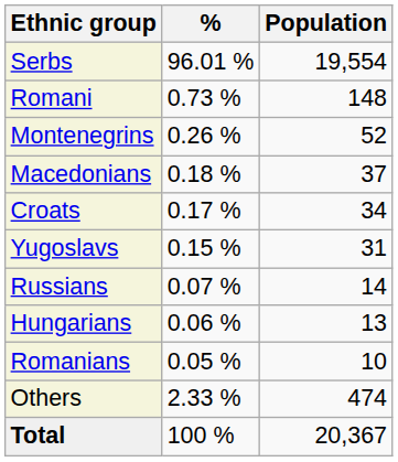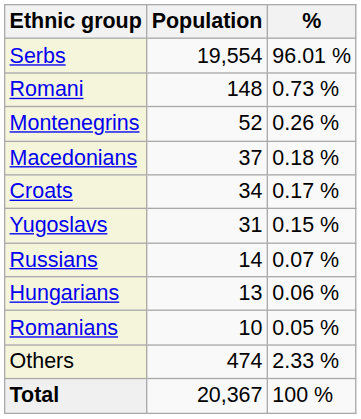 <table class="wikitable">
 <tr>
 <th>Ethnic group</th>
+<th>Population</th>
 <th>%</th>
-<th>Population</th>
 </tr>
 <tr>
 <td style="background:#F5F5DC;"><a href='#'>Serbs</a></td>
+<td align="right">19,554</td>
 <td>96.01 %</td>
-<td align="right">19,554</td>
 </tr>
 <tr>
 <td style="background:#F5F5DC;"><a href='#'>Romani</a></td>
+<td align="right">148</td>
 <td>0.73 %</td>
-<td align="right">148</td>
 </tr>
 <tr>
 <td style="background:#F5F5DC;"><a href='#'>Montenegrins</a></td>
+<td align="right">52</td>
 <td>0.26 %</td>
-<td align="right">52</td>
 </tr>
 <tr>
 <td style="background:#F5F5DC;"><a href='#'>Macedonians</a></td>
+<td align="right">37</td>
 <td>0.18 %</td>
-<td align="right">37</td>
 </tr>
 <tr>
 <td style="background:#F5F5DC;"><a href='#'>Croats</a></td>
+<td align="right">34</td>
 <td>0.17 %</td>
-<td align="right">34</td>
 </tr>
 <tr>
 <td style="background:#F5F5DC;"><a href='#'>Yugoslavs</a></td>
+<td align="right">31</td>
 <td>0.15 %</td>
-<td align="right">31</td>
 </tr>
 <tr>
 <td style="background:#F5F5DC;"><a href='#'>Russians</a></td>
+<td align="right">14</td>
 <td>0.07 %</td>
-<td align="right">14</td>
 </tr>
 <tr>
 <td style="background:#F5F5DC;"><a href='#'>Hungarians</a></td>
+<td align="right">13</td>
 <td>0.06 %</td>
-<td align="right">13</td>
 </tr>
 <tr>
 <td style="background:#F5F5DC;"><a href='#'>Romanians</a></td>
+<td align="right">10</td>
 <td>0.05 %</td>
-<td align="right">10</td>
 </tr>
 <tr>
 <td style="background:#F5F5DC;">Others</td>
+<td align="right">474</td>
 <td>2.33 %</td>
-<td align="right">474</td>
 </tr>
 <tr>
 <td style="background:#F0F0F0;"><strong>Total</strong></td>
+<td align="right">20,367</td>
 <td>100 %</td>
-<td align="right">20,367</td>
 </tr>
 </table>
